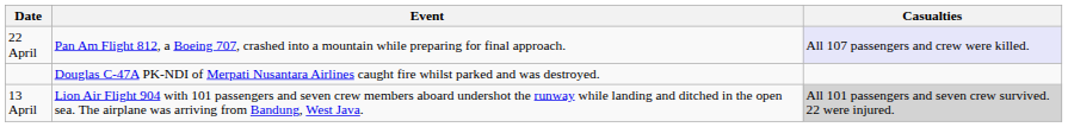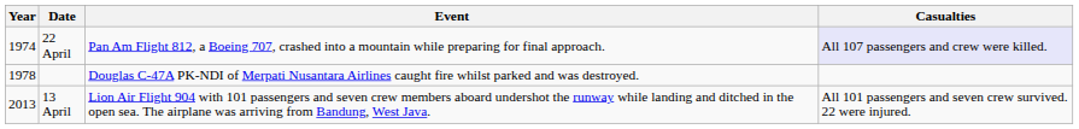 <table class="wikitable">
 <tr>
+<th>Year</th>
 <th>Date</th>
 <th>Event</th>
 <th>Casualties</th>
 </tr>
 <tr>
+<td>1974</td>
 <td>22 April</td>
 <td><a href='#'>Pan Am Flight 812</a>, a <a href='#'>Boeing 707</a>, crashed into a mountain while preparing for final approach.</td>
 <td style="background: lavender;">All 107 passengers and crew were killed.</td>
 </tr>
 <tr>
+<td>1978</td>
 <td></td>
 <td><a href='#'>Douglas C-47A</a> PK-NDI of <a href='#'>Merpati Nusantara Airlines</a> caught fire whilst parked and was destroyed.</td>
 <td></td>
 </tr>
 <tr>
+<td>2013</td>
 <td>13 April</td>
 <td><a href='#'>Lion Air Flight 904</a> with 101 passengers and seven crew members aboard undershot the <a href='#'>runway</a> while landing and ditched in the open sea. The airplane was arriving from <a href='#'>Bandung</a>, <a href='#'>West Java</a>.</td>
-<td style="background: lightgrey;">All 101 passengers and seven crew survived. 22 were injured.</td>
+<td>All 101 passengers and seven crew survived. 22 were injured.</td>
 </tr>
 </table>
